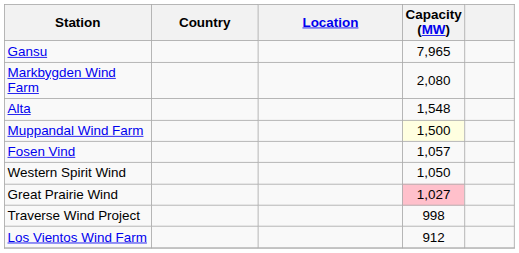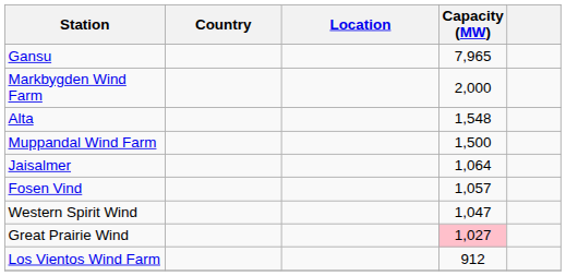 <table class="wikitable sortable static-row-numbers static-row-header-text sort-under-center hover-highlight" "style="font-size: 100%">
 <tr>
 <th width=180>Station</th>
 <th width=130>Country</th>
 <th width=180><a href='#'>Location</a></th>
 <th>Capacity (<a href='#'>MW</a>)</th>
 <th width=60></th>
 </tr>
 <tr>
 <td><a href='#'>Gansu</a></td>
 <td></td>
 <td></td>
 <td align=center>7,965</td>
 <td></td>
 </tr>
 <tr>
 <td><a href='#'>Markbygden Wind Farm</a></td>
 <td></td>
 <td></td>
-<td align=center>2,080</td>
+<td align=center>2,000</td>
 <td></td>
 </tr>
 <tr>
 <td><a href='#'>Alta</a></td>
 <td></td>
 <td></td>
 <td align=center>1,548</td>
 <td></td>
 </tr>
 <tr>
 <td><a href='#'>Muppandal Wind Farm</a></td>
 <td></td>
 <td></td>
-<td align=center style="background: lightyellow;">1,500</td>
+<td align=center>1,500</td>
+<td></td>
+</tr>
+<tr>
+<td><a href='#'>Jaisalmer</a></td>
+<td></td>
+<td></td>
+<td align=center>1,064</td>
 <td></td>
 </tr>
 <tr>
 <td><a href='#'>Fosen Vind</a></td>
 <td></td>
 <td></td>
 <td align=center>1,057</td>
 <td></td>
 </tr>
 <tr>
 <td>Western Spirit Wind</td>
 <td></td>
 <td></td>
-<td align=center>1,050</td>
+<td align=center>1,047</td>
 <td></td>
 </tr>
 <tr>
 <td>Great Prairie Wind</td>
 <td></td>
 <td></td>
 <td align=center style="background: pink;">1,027</td>
-<td></td>
-</tr>
-<tr>
-<td>Traverse Wind Project</td>
-<td></td>
-<td></td>
-<td align=center>998</td>
 <td></td>
 </tr>
 <tr>
 <td><a href='#'>Los Vientos Wind Farm</a></td>
 <td></td>
 <td></td>
 <td align=center>912</td>
 <td></td>
 </tr>
 <tr>
 </tr>
 </table>
